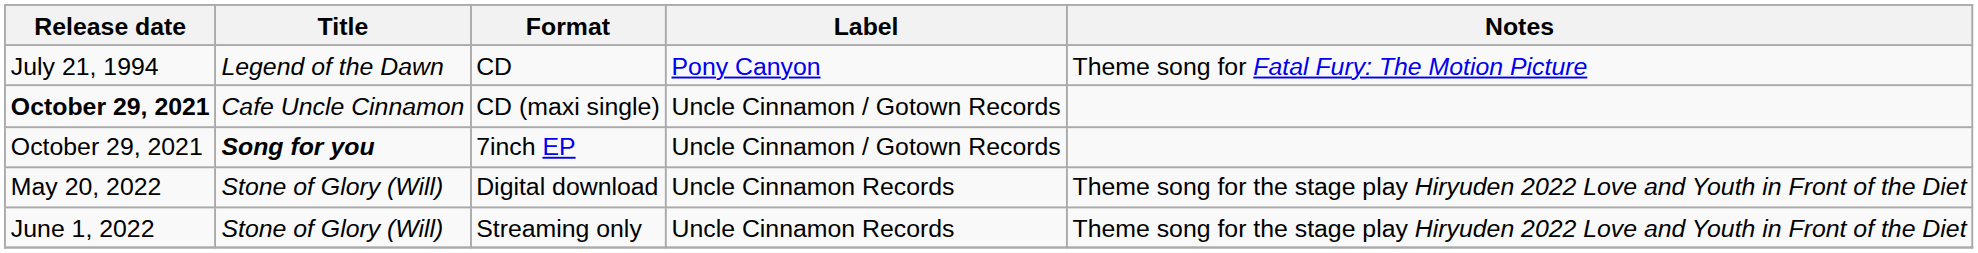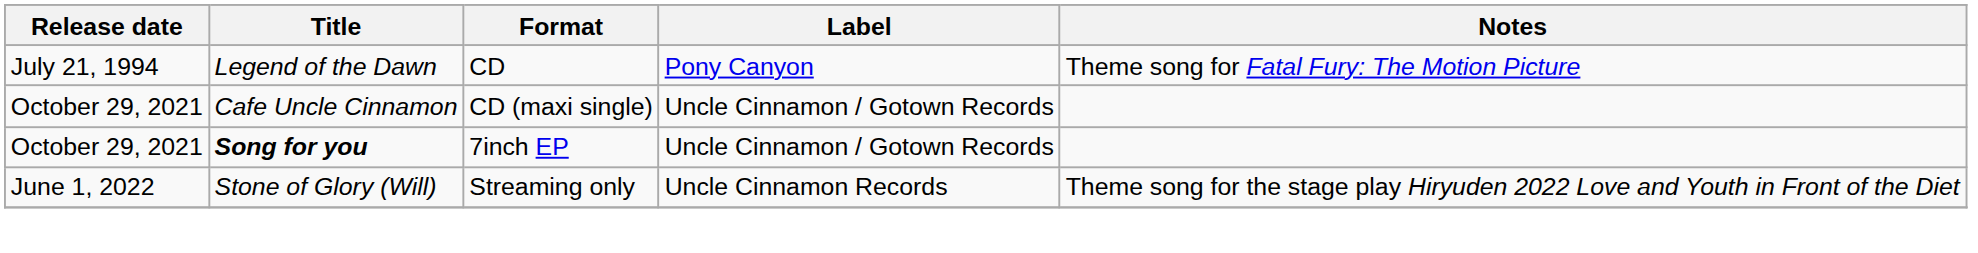 <table class="wikitable" style="font-size:small">
 <tr>
 <th>Release date</th>
 <th>Title</th>
 <th>Format</th>
 <th>Label</th>
 <th>Notes</th>
 </tr>
 <tr>
 <td>July 21, 1994</td>
 <td><em>Legend of the Dawn</em></td>
 <td>CD</td>
 <td><a href='#'>Pony Canyon</a></td>
 <td>Theme song for <em><a href='#'>Fatal Fury: The Motion Picture</a></em></td>
 </tr>
 <tr>
-<td><strong>October 29, 2021</strong></td>
+<td>October 29, 2021</td>
 <td><em>Cafe Uncle Cinnamon</em></td>
 <td>CD (maxi single)</td>
 <td>Uncle Cinnamon / Gotown Records</td>
 <td></td>
 </tr>
 <tr>
 <td>October 29, 2021</td>
 <td><strong><em>Song for you</em></strong></td>
 <td>7inch <a href='#'>EP</a></td>
 <td>Uncle Cinnamon / Gotown Records</td>
 <td></td>
 </tr>
 <tr>
-<td>May 20, 2022</td>
-<td><em>Stone of Glory (Will)</em></td>
-<td>Digital download</td>
-<td>Uncle Cinnamon Records</td>
-<td>Theme song for the stage play <em>Hiryuden 2022 Love and Youth in Front of the Diet</em></td>
-</tr>
-<tr>
 <td>June 1, 2022</td>
 <td><em>Stone of Glory (Will)</em></td>
 <td>Streaming only</td>
 <td>Uncle Cinnamon Records</td>
 <td>Theme song for the stage play <em>Hiryuden 2022 Love and Youth in Front of the Diet</em></td>
 </tr>
 <tr>
 </tr>
 </table>
